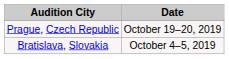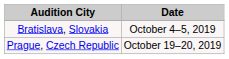 <table class="wikitable">
 <tr style="text-align:Center; background:#ccc;">
 <td><strong>Audition City</strong></td>
 <td><strong>Date</strong></td>
 </tr>
 <tr style="text-align:center; background:#faf6f6;">
 </tr>
 <tr style="text-align:center; background:#faf6f6;">
+<td><a href='#'>Bratislava</a>, <a href='#'>Slovakia</a></td>
+<td>October 4–5, 2019</td>
+</tr>
+<tr style="text-align:center; background:#faf6f6;">
 <td><a href='#'>Prague</a>, <a href='#'>Czech Republic</a></td>
 <td>October 19–20, 2019</td>
 </tr>
-<tr style="text-align:center; background:#faf6f6;">
-<td><a href='#'>Bratislava</a>, <a href='#'>Slovakia</a></td>
-<td>October 4–5, 2019</td>
-</tr>
 </table>
